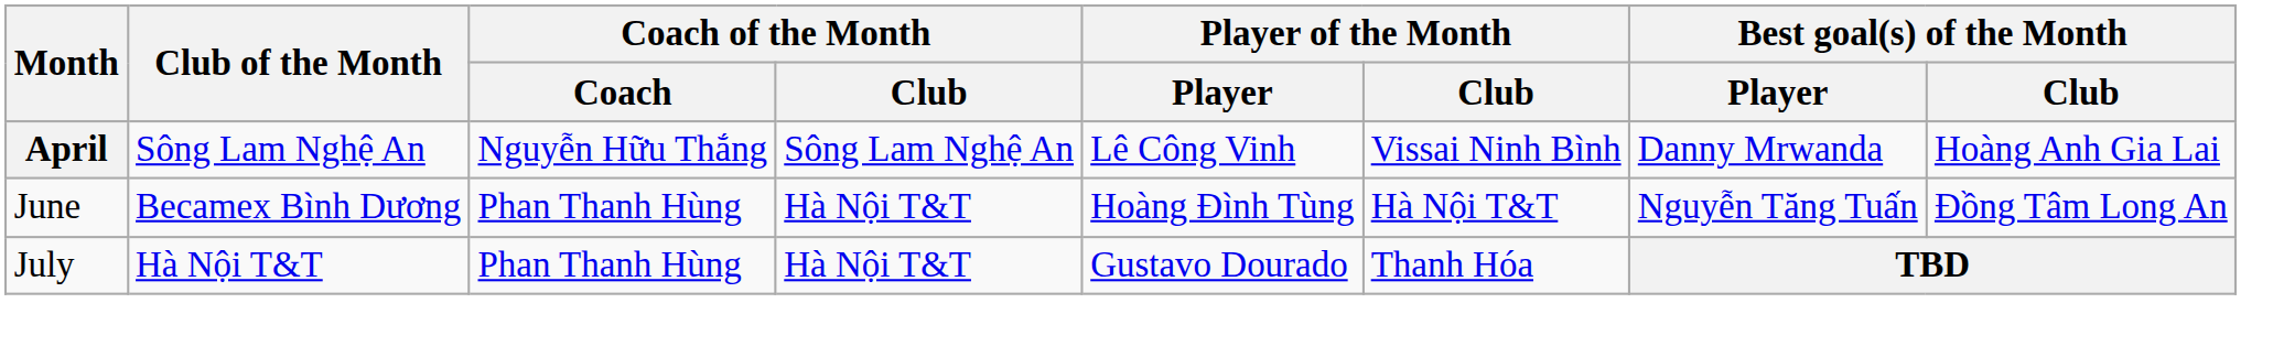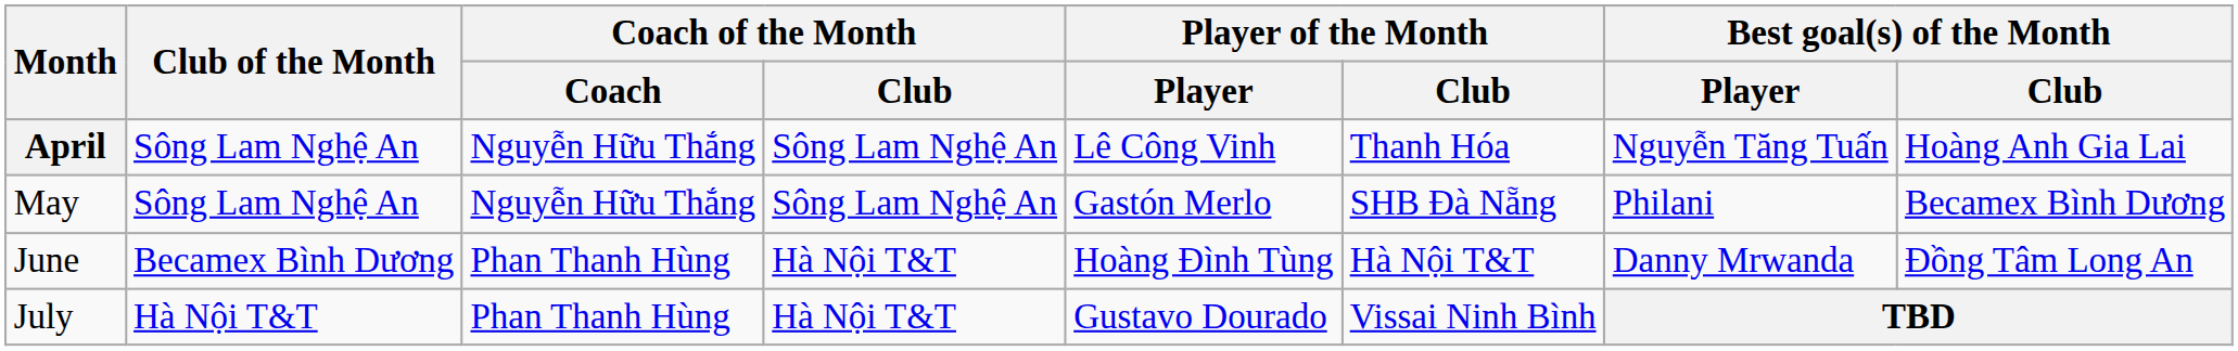 <table class="wikitable">
 <tr>
 <th rowspan="2">Month</th>
 <th rowspan="2">Club of the Month</th>
 <th colspan="2">Coach of the Month</th>
 <th colspan="2">Player of the Month</th>
 <th colspan="2">Best goal(s) of the Month</th>
 </tr>
 <tr>
 <th>Coach</th>
 <th>Club</th>
 <th>Player</th>
 <th>Club</th>
 <th>Player</th>
 <th>Club</th>
 </tr>
 <tr>
 <th>April</th>
 <td><a href='#'>Sông Lam Nghệ An</a></td>
 <td> <a href='#'>Nguyễn Hữu Thắng</a></td>
 <td><a href='#'>Sông Lam Nghệ An</a></td>
 <td> <a href='#'>Lê Công Vinh</a></td>
-<td><a href='#'>Vissai Ninh Bình</a></td>
-<td> <a href='#'>Danny Mrwanda</a></td>
+<td><a href='#'>Thanh Hóa</a></td>
+<td> <a href='#'>Nguyễn Tăng Tuấn</a></td>
 <td><a href='#'>Hoàng Anh Gia Lai</a></td>
+</tr>
+<tr>
+<td>May</td>
+<td><a href='#'>Sông Lam Nghệ An</a></td>
+<td> <a href='#'>Nguyễn Hữu Thắng</a></td>
+<td><a href='#'>Sông Lam Nghệ An</a></td>
+<td> <a href='#'>Gastón Merlo</a></td>
+<td><a href='#'>SHB Đà Nẵng</a></td>
+<td> <a href='#'>Philani</a></td>
+<td><a href='#'>Becamex Bình Dương</a></td>
 </tr>
 <tr>
 <td>June</td>
 <td><a href='#'>Becamex Bình Dương</a></td>
 <td> <a href='#'>Phan Thanh Hùng</a></td>
 <td><a href='#'>Hà Nội T&T</a></td>
 <td> <a href='#'>Hoàng Đình Tùng</a></td>
 <td><a href='#'>Hà Nội T&T</a></td>
-<td> <a href='#'>Nguyễn Tăng Tuấn</a></td>
+<td> <a href='#'>Danny Mrwanda</a></td>
 <td><a href='#'>Đồng Tâm Long An</a></td>
 </tr>
 <tr>
 <td>July</td>
 <td><a href='#'>Hà Nội T&T</a></td>
 <td> <a href='#'>Phan Thanh Hùng</a></td>
 <td><a href='#'>Hà Nội T&T</a></td>
 <td> <a href='#'>Gustavo Dourado</a></td>
-<td><a href='#'>Thanh Hóa</a></td>
+<td><a href='#'>Vissai Ninh Bình</a></td>
 <th colspan="2">TBD</th>
 </tr>
 </table>
